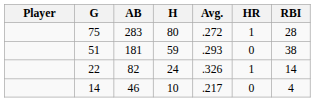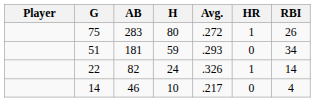 <table class="wikitable sortable">
 <tr>
 <th bgcolor="#DDDDFF" width="16%">Player</th>
 <th bgcolor="#DDDDFF" width="9%">G</th>
 <th bgcolor="#DDDDFF" width="9%">AB</th>
 <th bgcolor="#DDDDFF" width="9%">H</th>
 <th bgcolor="#DDDDFF" width="9%">Avg.</th>
 <th bgcolor="#DDDDFF" width="9%">HR</th>
 <th bgcolor="#DDDDFF" width="9%">RBI</th>
 </tr>
 <tr align="center">
 <td></td>
 <td>75</td>
 <td>283</td>
 <td>80</td>
 <td>.272</td>
 <td>1</td>
-<td>28</td>
+<td>26</td>
 </tr>
 <tr align="center">
 <td></td>
 <td>51</td>
 <td>181</td>
 <td>59</td>
 <td>.293</td>
 <td>0</td>
-<td>38</td>
+<td>34</td>
 </tr>
 <tr align="center">
 <td></td>
 <td>22</td>
 <td>82</td>
 <td>24</td>
 <td>.326</td>
 <td>1</td>
 <td>14</td>
 </tr>
 <tr align="center">
 <td></td>
 <td>14</td>
 <td>46</td>
 <td>10</td>
 <td>.217</td>
 <td>0</td>
 <td>4</td>
 </tr>
 </table>
